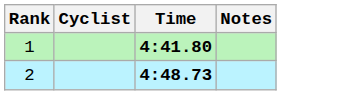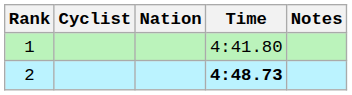 <table class="wikitable sortable" style=text-align:center>
 <tr>
 <th>Rank</th>
 <th>Cyclist</th>
+<th>Nation</th>
 <th>Time</th>
 <th>Notes</th>
 </tr>
 <tr bgcolor=bbf3bb>
 <td>1</td>
 <td align=left></td>
-<td><strong>4:41.80</strong></td>
+<td align=left></td>
+<td>4:41.80</td>
 <td></td>
 </tr>
 <tr bgcolor=bbf3ff>
 <td>2</td>
 <td align=left></td>
+<td align=left></td>
 <td><strong>4:48.73</strong></td>
 <td></td>
 </tr>
 </table>
